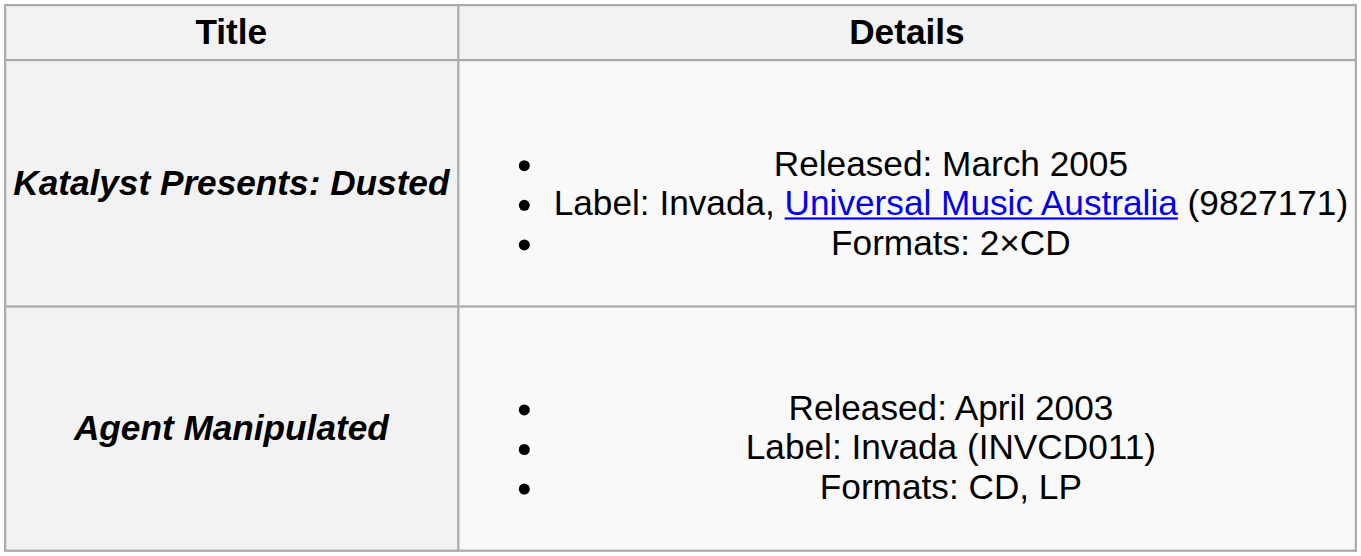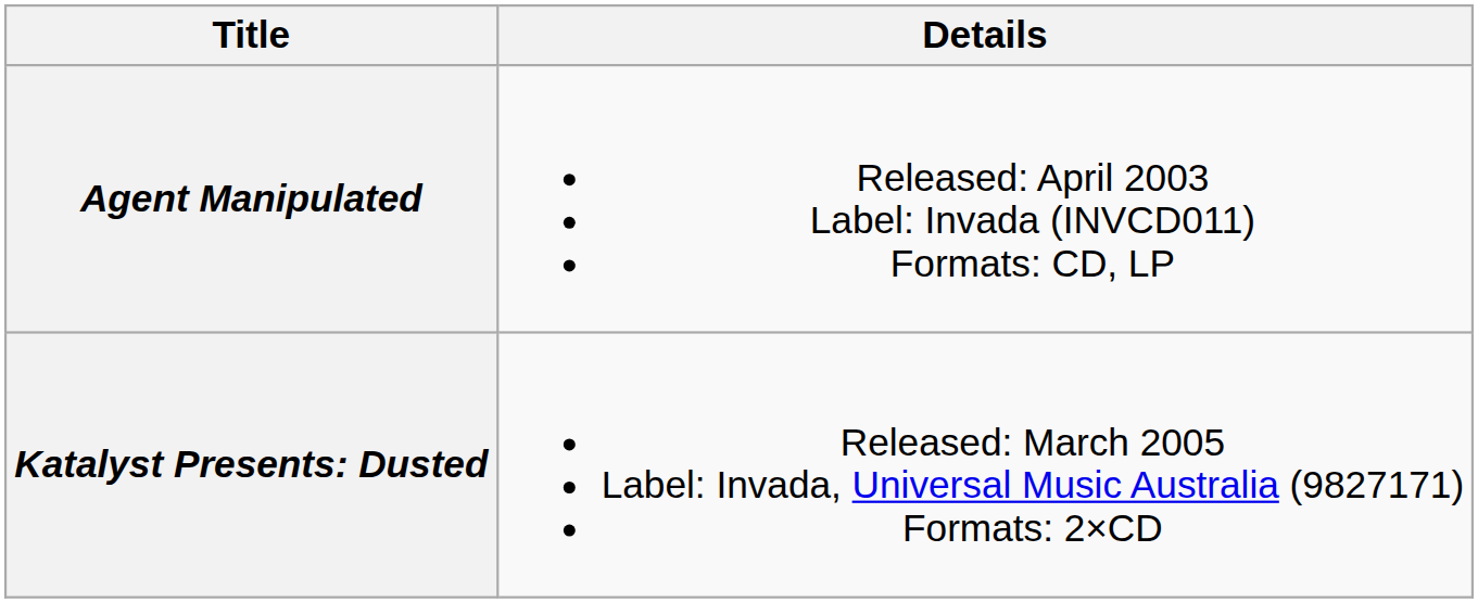 <table class="wikitable plainrowheaders" style="text-align:center;">
 <tr>
 <th>Title</th>
 <th>Details</th>
 </tr>
 <tr>
+<th scope="row"><em>Agent Manipulated</em></th>
+<td><br><ul><li>Released: April 2003</li><li>Label: Invada (INVCD011)</li><li>Formats: CD, LP</li></ul></td>
+</tr>
+<tr>
 <th scope="row"><em>Katalyst Presents: Dusted</em></th>
 <td><br><ul><li>Released: March 2005</li><li>Label: Invada, <a href='#'>Universal Music Australia</a> (9827171)</li><li>Formats: 2×CD</li></ul></td>
 </tr>
-<tr>
-<th scope="row"><em>Agent Manipulated</em></th>
-<td><br><ul><li>Released: April 2003</li><li>Label: Invada (INVCD011)</li><li>Formats: CD, LP</li></ul></td>
-</tr>
 </table>
